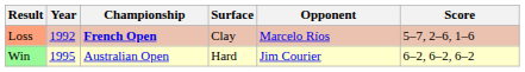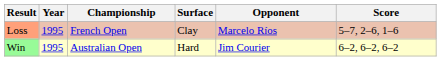 <table class='sortable wikitable'>
 <tr>
 <th style="width:40px">Result</th>
 <th style="width:35px">Year</th>
 <th style="width:150px">Championship</th>
 <th style="width:50px">Surface</th>
 <th style="width:170px">Opponent</th>
 <th style="width:140px" class="unsortable">Score</th>
 </tr>
 <tr style="background:#ebc2af;">
 <td style="background:#ffa07a;">Loss</td>
-<td><a href='#'>1992</a></td>
-<td><strong><a href='#'>French Open</a></strong></td>
+<td><a href='#'>1995</a></td>
+<td><a href='#'>French Open</a></td>
 <td>Clay</td>
 <td> <a href='#'>Marcelo Ríos</a></td>
 <td>5–7, 2–6, 1–6</td>
 </tr>
 <tr style="background:#ffc;">
 <td style="background:#98fb98;">Win</td>
 <td><a href='#'>1995</a></td>
 <td><a href='#'>Australian Open</a></td>
 <td>Hard</td>
 <td> <a href='#'>Jim Courier</a></td>
 <td>6–2, 6–2, 6–2</td>
 </tr>
 </table>
